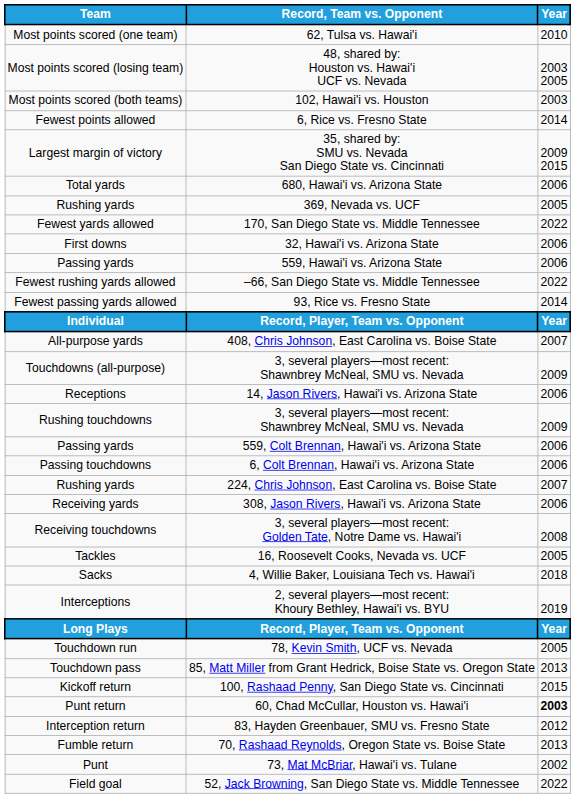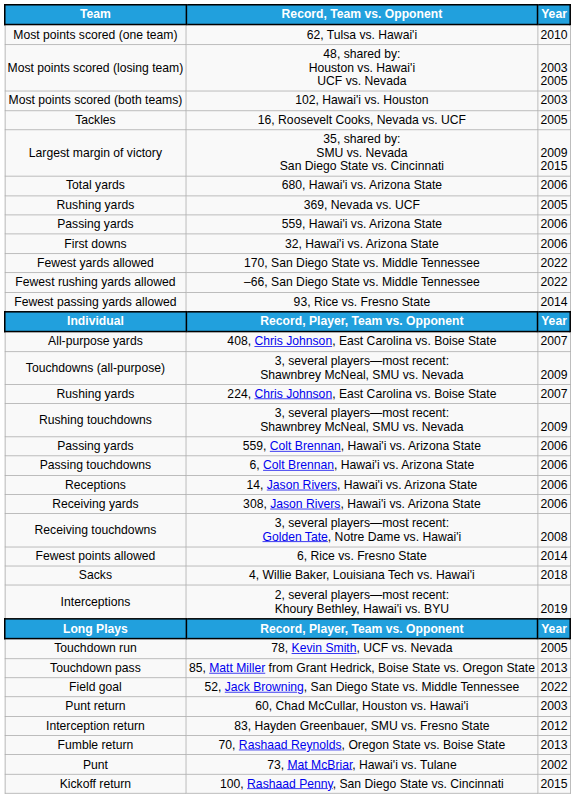 <table class="wikitable" style="text-align:center">
 <tr>
 <th style="background:#21a0dd; color:#FFFFFF; border: 2px solid #000000;">Team</th>
 <th style="background:#21a0dd; color:#FFFFFF; border: 2px solid #000000;">Record, Team vs. Opponent</th>
 <th style="background:#21a0dd; color:#FFFFFF; border: 2px solid #000000;">Year</th>
 </tr>
 <tr>
 <td>Most points scored (one team)</td>
 <td>62, Tulsa vs. Hawai'i</td>
 <td>2010</td>
 </tr>
 <tr>
 <td>Most points scored (losing team)</td>
 <td>48, shared by:<br>Houston vs. Hawai'i<br>UCF vs. Nevada</td>
 <td><br>2003<br>2005</td>
 </tr>
 <tr>
 <td>Most points scored (both teams)</td>
 <td>102, Hawai'i vs. Houston</td>
 <td>2003</td>
 </tr>
 <tr>
-<td>Fewest points allowed</td>
-<td>6, Rice vs. Fresno State</td>
-<td>2014</td>
+<td>Tackles</td>
+<td>16, Roosevelt Cooks, Nevada vs. UCF</td>
+<td>2005</td>
 </tr>
 <tr>
 <td>Largest margin of victory</td>
 <td>35, shared by:<br>SMU vs. Nevada<br>San Diego State vs. Cincinnati</td>
 <td><br>2009<br>2015</td>
 </tr>
 <tr>
 <td>Total yards</td>
 <td>680, Hawai'i vs. Arizona State</td>
 <td>2006</td>
 </tr>
 <tr>
 <td>Rushing yards</td>
 <td>369, Nevada vs. UCF</td>
 <td>2005</td>
 </tr>
 <tr>
-<td>Fewest yards allowed</td>
-<td>170, San Diego State vs. Middle Tennessee</td>
-<td>2022</td>
+<td>Passing yards</td>
+<td>559, Hawai'i vs. Arizona State</td>
+<td>2006</td>
 </tr>
 <tr>
 <td>First downs</td>
 <td>32, Hawai'i vs. Arizona State</td>
 <td>2006</td>
 </tr>
 <tr>
-<td>Passing yards</td>
-<td>559, Hawai'i vs. Arizona State</td>
-<td>2006</td>
+<td>Fewest yards allowed</td>
+<td>170, San Diego State vs. Middle Tennessee</td>
+<td>2022</td>
 </tr>
 <tr>
 <td>Fewest rushing yards allowed</td>
 <td>–66, San Diego State vs. Middle Tennessee</td>
 <td>2022</td>
 </tr>
 <tr>
 <td>Fewest passing yards allowed</td>
 <td>93, Rice vs. Fresno State</td>
 <td>2014</td>
 </tr>
 <tr>
 <th style="background:#21a0dd; color:#FFFFFF; border: 2px solid #000000;">Individual</th>
 <th style="background:#21a0dd; color:#FFFFFF; border: 2px solid #000000;">Record, Player, Team vs. Opponent</th>
 <th style="background:#21a0dd; color:#FFFFFF; border: 2px solid #000000;">Year</th>
 </tr>
 <tr>
 <td>All-purpose yards</td>
 <td>408, <a href='#'>Chris Johnson</a>, East Carolina vs. Boise State</td>
 <td>2007</td>
 </tr>
 <tr>
 <td>Touchdowns (all-purpose)</td>
 <td>3, several players—most recent:<br>Shawnbrey McNeal, SMU vs. Nevada</td>
 <td><br>2009</td>
 </tr>
 <tr>
-<td>Receptions</td>
-<td>14, <a href='#'>Jason Rivers</a>, Hawai'i vs. Arizona State</td>
-<td>2006</td>
+<td>Rushing yards</td>
+<td>224, <a href='#'>Chris Johnson</a>, East Carolina vs. Boise State</td>
+<td>2007</td>
 </tr>
 <tr>
 <td>Rushing touchdowns</td>
 <td>3, several players—most recent:<br>Shawnbrey McNeal, SMU vs. Nevada</td>
 <td><br>2009</td>
 </tr>
 <tr>
 <td>Passing yards</td>
 <td>559, <a href='#'>Colt Brennan</a>, Hawai'i vs. Arizona State</td>
 <td>2006</td>
 </tr>
 <tr>
 <td>Passing touchdowns</td>
 <td>6, <a href='#'>Colt Brennan</a>, Hawai'i vs. Arizona State</td>
 <td>2006</td>
 </tr>
 <tr>
-<td>Rushing yards</td>
-<td>224, <a href='#'>Chris Johnson</a>, East Carolina vs. Boise State</td>
-<td>2007</td>
+<td>Receptions</td>
+<td>14, <a href='#'>Jason Rivers</a>, Hawai'i vs. Arizona State</td>
+<td>2006</td>
 </tr>
 <tr>
 <td>Receiving yards</td>
 <td>308, <a href='#'>Jason Rivers</a>, Hawai'i vs. Arizona State</td>
 <td>2006</td>
 </tr>
 <tr>
 <td>Receiving touchdowns</td>
 <td>3, several players—most recent:<br><a href='#'>Golden Tate</a>, Notre Dame vs. Hawai'i</td>
 <td><br>2008</td>
 </tr>
 <tr>
-<td>Tackles</td>
-<td>16, Roosevelt Cooks, Nevada vs. UCF</td>
-<td>2005</td>
+<td>Fewest points allowed</td>
+<td>6, Rice vs. Fresno State</td>
+<td>2014</td>
 </tr>
 <tr>
 <td>Sacks</td>
 <td>4, Willie Baker, Louisiana Tech vs. Hawai'i</td>
 <td>2018</td>
 </tr>
 <tr>
 <td>Interceptions</td>
 <td>2, several players—most recent:<br>Khoury Bethley, Hawai'i vs. BYU</td>
 <td><br>2019</td>
 </tr>
 <tr>
 <th style="background:#21a0dd; color:#FFFFFF; border: 2px solid #000000;">Long Plays</th>
 <th style="background:#21a0dd; color:#FFFFFF; border: 2px solid #000000;">Record, Player, Team vs. Opponent</th>
 <th style="background:#21a0dd; color:#FFFFFF; border: 2px solid #000000;">Year</th>
 </tr>
 <tr>
 <td>Touchdown run</td>
 <td>78, <a href='#'>Kevin Smith</a>, UCF vs. Nevada</td>
 <td>2005</td>
 </tr>
 <tr>
 <td>Touchdown pass</td>
 <td>85, <a href='#'>Matt Miller</a> from Grant Hedrick, Boise State vs. Oregon State</td>
 <td>2013</td>
 </tr>
 <tr>
-<td>Kickoff return</td>
-<td>100, <a href='#'>Rashaad Penny</a>, San Diego State vs. Cincinnati</td>
-<td>2015</td>
+<td>Field goal</td>
+<td>52, <a href='#'>Jack Browning</a>, San Diego State vs. Middle Tennessee</td>
+<td>2022</td>
 </tr>
 <tr>
 <td>Punt return</td>
 <td>60, Chad McCullar, Houston vs. Hawai'i</td>
-<td><strong>2003</strong></td>
+<td>2003</td>
 </tr>
 <tr>
 <td>Interception return</td>
 <td>83, Hayden Greenbauer, SMU vs. Fresno State</td>
 <td>2012</td>
 </tr>
 <tr>
 <td>Fumble return</td>
 <td>70, <a href='#'>Rashaad Reynolds</a>, Oregon State vs. Boise State</td>
 <td>2013</td>
 </tr>
 <tr>
 <td>Punt</td>
 <td>73, <a href='#'>Mat McBriar</a>, Hawai'i vs. Tulane</td>
 <td>2002</td>
 </tr>
 <tr>
-<td>Field goal</td>
-<td>52, <a href='#'>Jack Browning</a>, San Diego State vs. Middle Tennessee</td>
-<td>2022</td>
+<td>Kickoff return</td>
+<td>100, <a href='#'>Rashaad Penny</a>, San Diego State vs. Cincinnati</td>
+<td>2015</td>
 </tr>
 </table>
